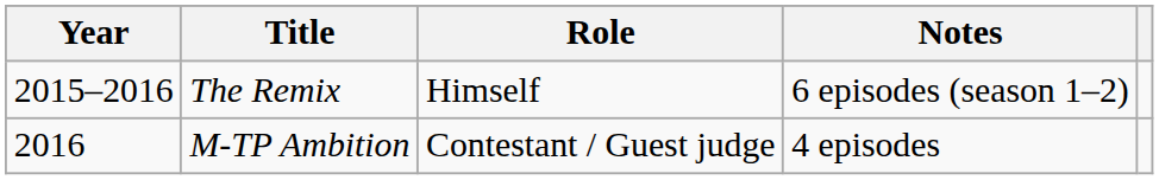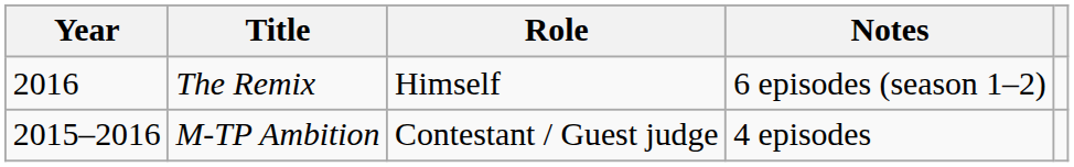 <table class="wikitable">
 <tr>
 <th>Year</th>
 <th>Title</th>
 <th>Role</th>
 <th class="unsortable">Notes</th>
 <th scope="col" class="unsortable"></th>
 </tr>
 <tr>
-<td>2015–2016</td>
+<td>2016</td>
 <td><em>The Remix</em></td>
 <td>Himself</td>
 <td>6 episodes (season 1–2)</td>
 <td style="text-align:center;"></td>
 </tr>
 <tr>
-<td>2016</td>
+<td>2015–2016</td>
 <td><em>M-TP Ambition</em></td>
 <td>Contestant / Guest judge</td>
 <td>4 episodes</td>
 <td style="text-align:center;"></td>
 </tr>
 </table>
